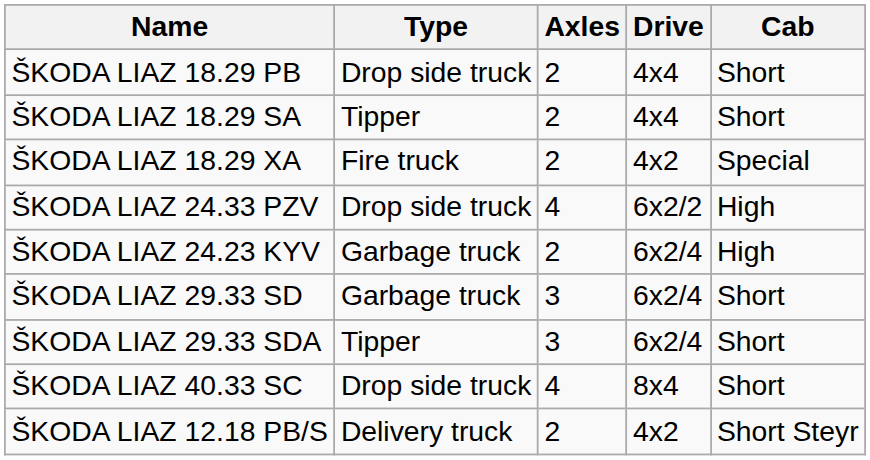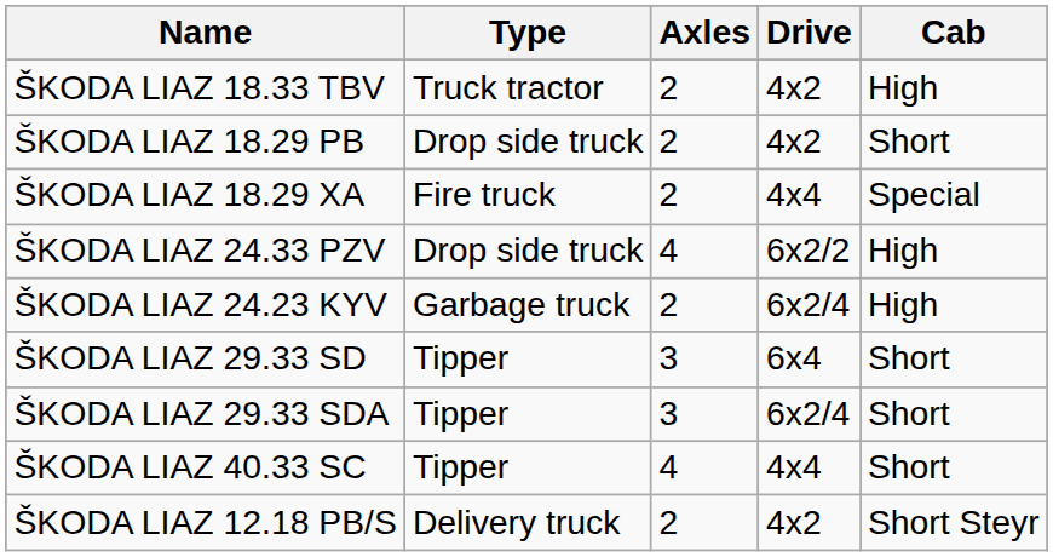 <table class="wikitable">
 <tr>
 <th>Name</th>
 <th>Type</th>
 <th>Axles</th>
 <th>Drive</th>
 <th>Cab</th>
 </tr>
 <tr>
+<td>ŠKODA LIAZ 18.33 TBV</td>
+<td>Truck tractor</td>
+<td>2</td>
+<td>4x2</td>
+<td>High</td>
+</tr>
+<tr>
 <td>ŠKODA LIAZ 18.29 PB</td>
 <td>Drop side truck</td>
 <td>2</td>
-<td>4x4</td>
-<td>Short</td>
-</tr>
-<tr>
-<td>ŠKODA LIAZ 18.29 SA</td>
-<td>Tipper</td>
-<td>2</td>
-<td>4x4</td>
+<td>4x2</td>
 <td>Short</td>
 </tr>
 <tr>
 <td>ŠKODA LIAZ 18.29 XA</td>
 <td>Fire truck</td>
 <td>2</td>
-<td>4x2</td>
+<td>4x4</td>
 <td>Special</td>
 </tr>
 <tr>
 <td>ŠKODA LIAZ 24.33 PZV</td>
 <td>Drop side truck</td>
 <td>4</td>
 <td>6x2/2</td>
 <td>High</td>
 </tr>
 <tr>
 <td>ŠKODA LIAZ 24.23 KYV</td>
 <td>Garbage truck</td>
 <td>2</td>
 <td>6x2/4</td>
 <td>High</td>
 </tr>
 <tr>
 <td>ŠKODA LIAZ 29.33 SD</td>
-<td>Garbage truck</td>
+<td>Tipper</td>
 <td>3</td>
-<td>6x2/4</td>
+<td>6x4</td>
 <td>Short</td>
 </tr>
 <tr>
 <td>ŠKODA LIAZ 29.33 SDA</td>
 <td>Tipper</td>
 <td>3</td>
 <td>6x2/4</td>
 <td>Short</td>
 </tr>
 <tr>
 <td>ŠKODA LIAZ 40.33 SC</td>
-<td>Drop side truck</td>
+<td>Tipper</td>
 <td>4</td>
-<td>8x4</td>
+<td>4x4</td>
 <td>Short</td>
 </tr>
 <tr>
 <td>ŠKODA LIAZ 12.18 PB/S</td>
 <td>Delivery truck</td>
 <td>2</td>
 <td>4x2</td>
 <td>Short Steyr</td>
 </tr>
 </table>
